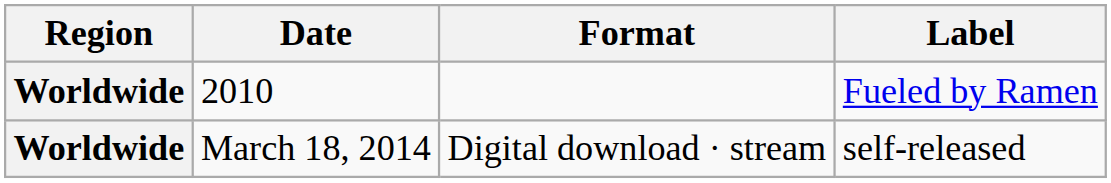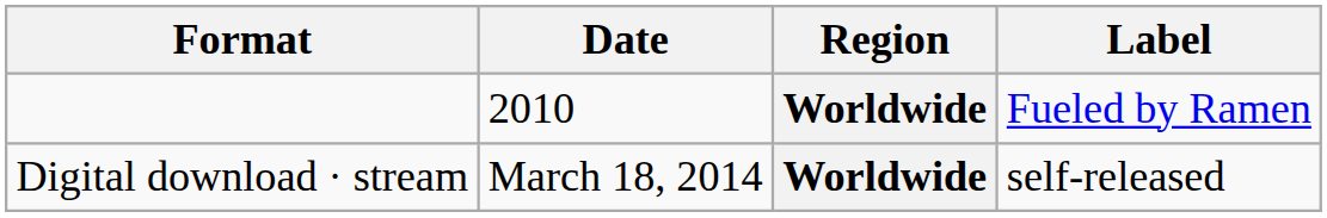 <table class="wikitable plainrowheaders">
 <tr>
+<th>Format</th>
+<th>Date</th>
 <th>Region</th>
-<th>Date</th>
-<th>Format</th>
 <th>Label</th>
 </tr>
 <tr>
+<td rowspan="1"></td>
+<td>2010</td>
 <th scope="row">Worldwide</th>
-<td>2010</td>
-<td rowspan="1"></td>
 <td rowspan="1"><a href='#'>Fueled by Ramen</a></td>
 </tr>
 <tr>
+<td rowspan="1">Digital download · stream</td>
+<td>March 18, 2014</td>
 <th scope="row">Worldwide</th>
-<td>March 18, 2014</td>
-<td rowspan="1">Digital download · stream</td>
 <td rowspan="1">self-released</td>
 </tr>
 </table>
